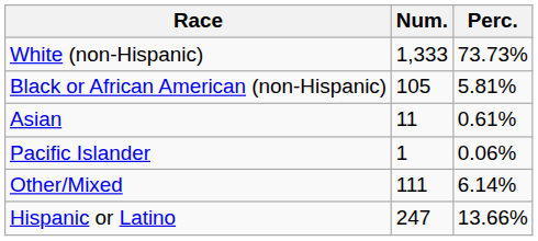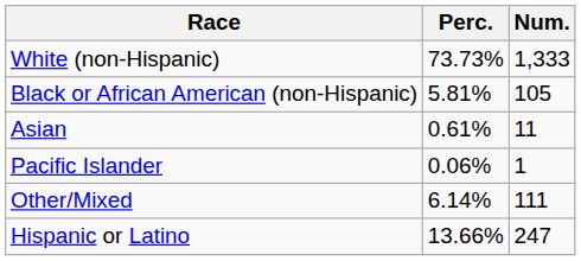 <table class="wikitable">
 <tr>
 <th>Race</th>
+<th>Perc.</th>
 <th>Num.</th>
-<th>Perc.</th>
 </tr>
 <tr>
 <td><a href='#'>White</a> (non-Hispanic)</td>
+<td>73.73%</td>
 <td>1,333</td>
-<td>73.73%</td>
 </tr>
 <tr>
 <td><a href='#'>Black or African American</a> (non-Hispanic)</td>
+<td>5.81%</td>
 <td>105</td>
-<td>5.81%</td>
 </tr>
 <tr>
 <td><a href='#'>Asian</a></td>
+<td>0.61%</td>
 <td>11</td>
-<td>0.61%</td>
 </tr>
 <tr>
 <td><a href='#'>Pacific Islander</a></td>
+<td>0.06%</td>
 <td>1</td>
-<td>0.06%</td>
 </tr>
 <tr>
 <td><a href='#'>Other/Mixed</a></td>
+<td>6.14%</td>
 <td>111</td>
-<td>6.14%</td>
 </tr>
 <tr>
 <td><a href='#'>Hispanic</a> or <a href='#'>Latino</a></td>
+<td>13.66%</td>
 <td>247</td>
-<td>13.66%</td>
 </tr>
 </table>
